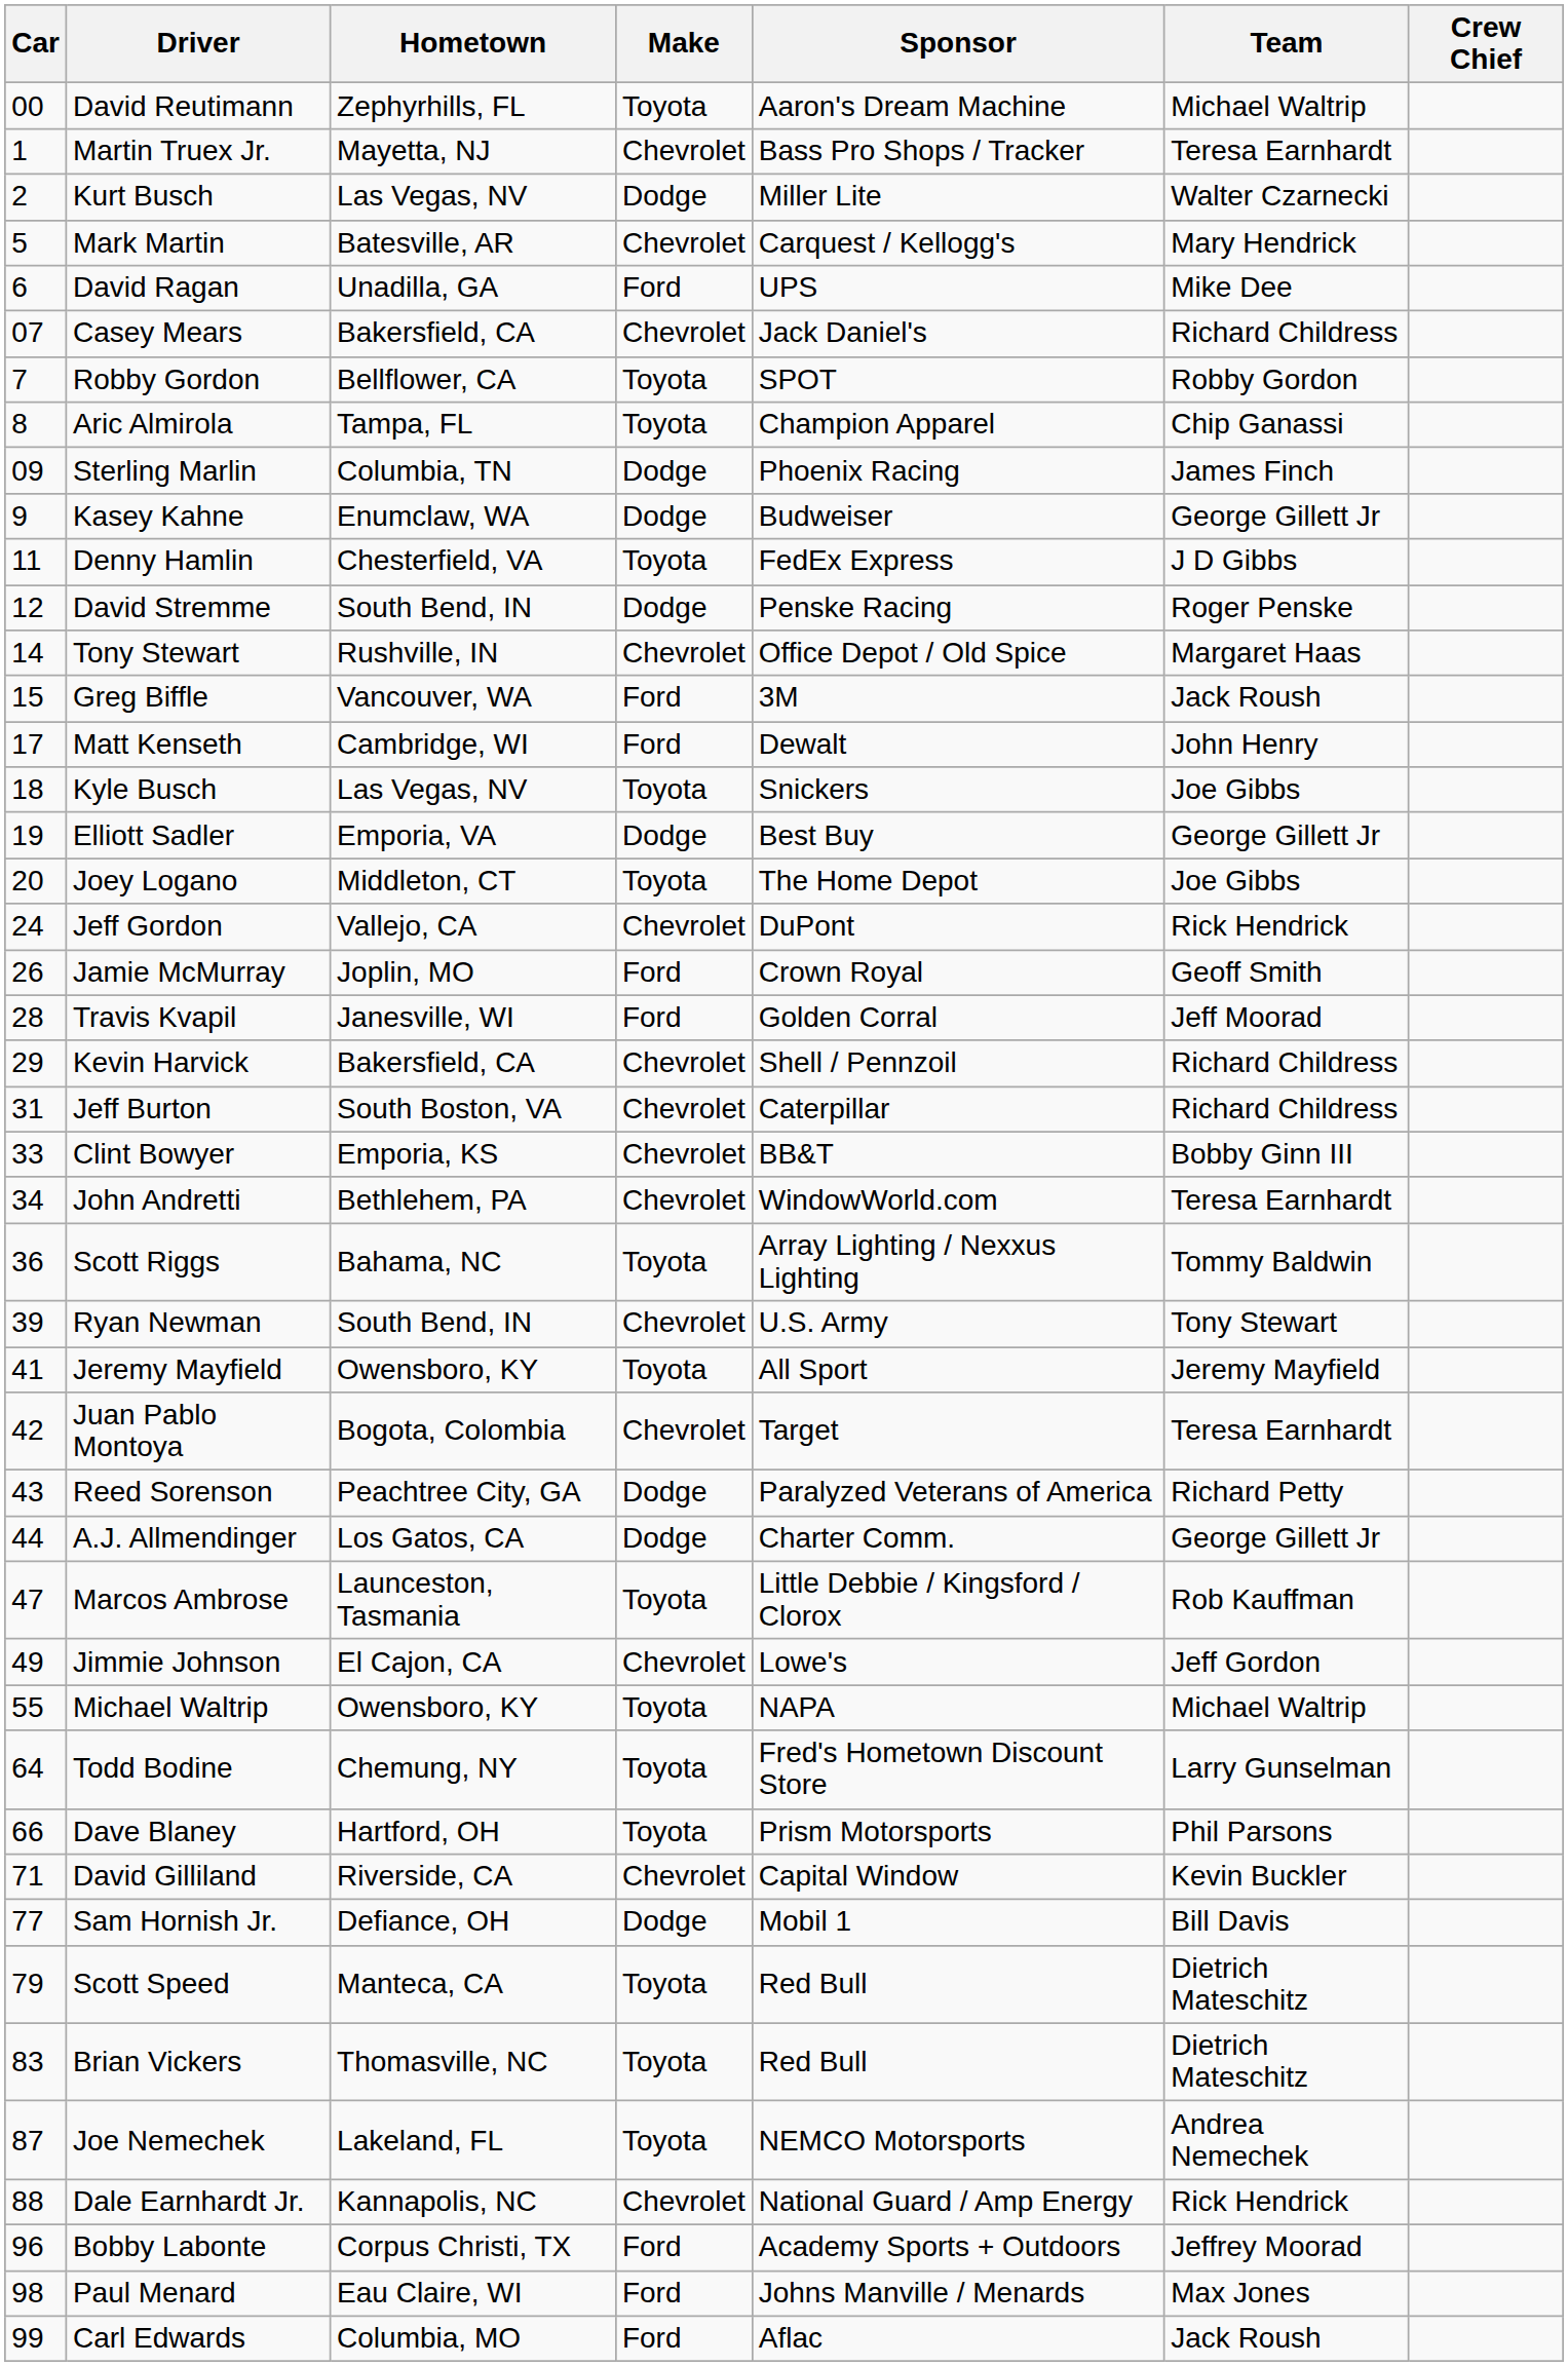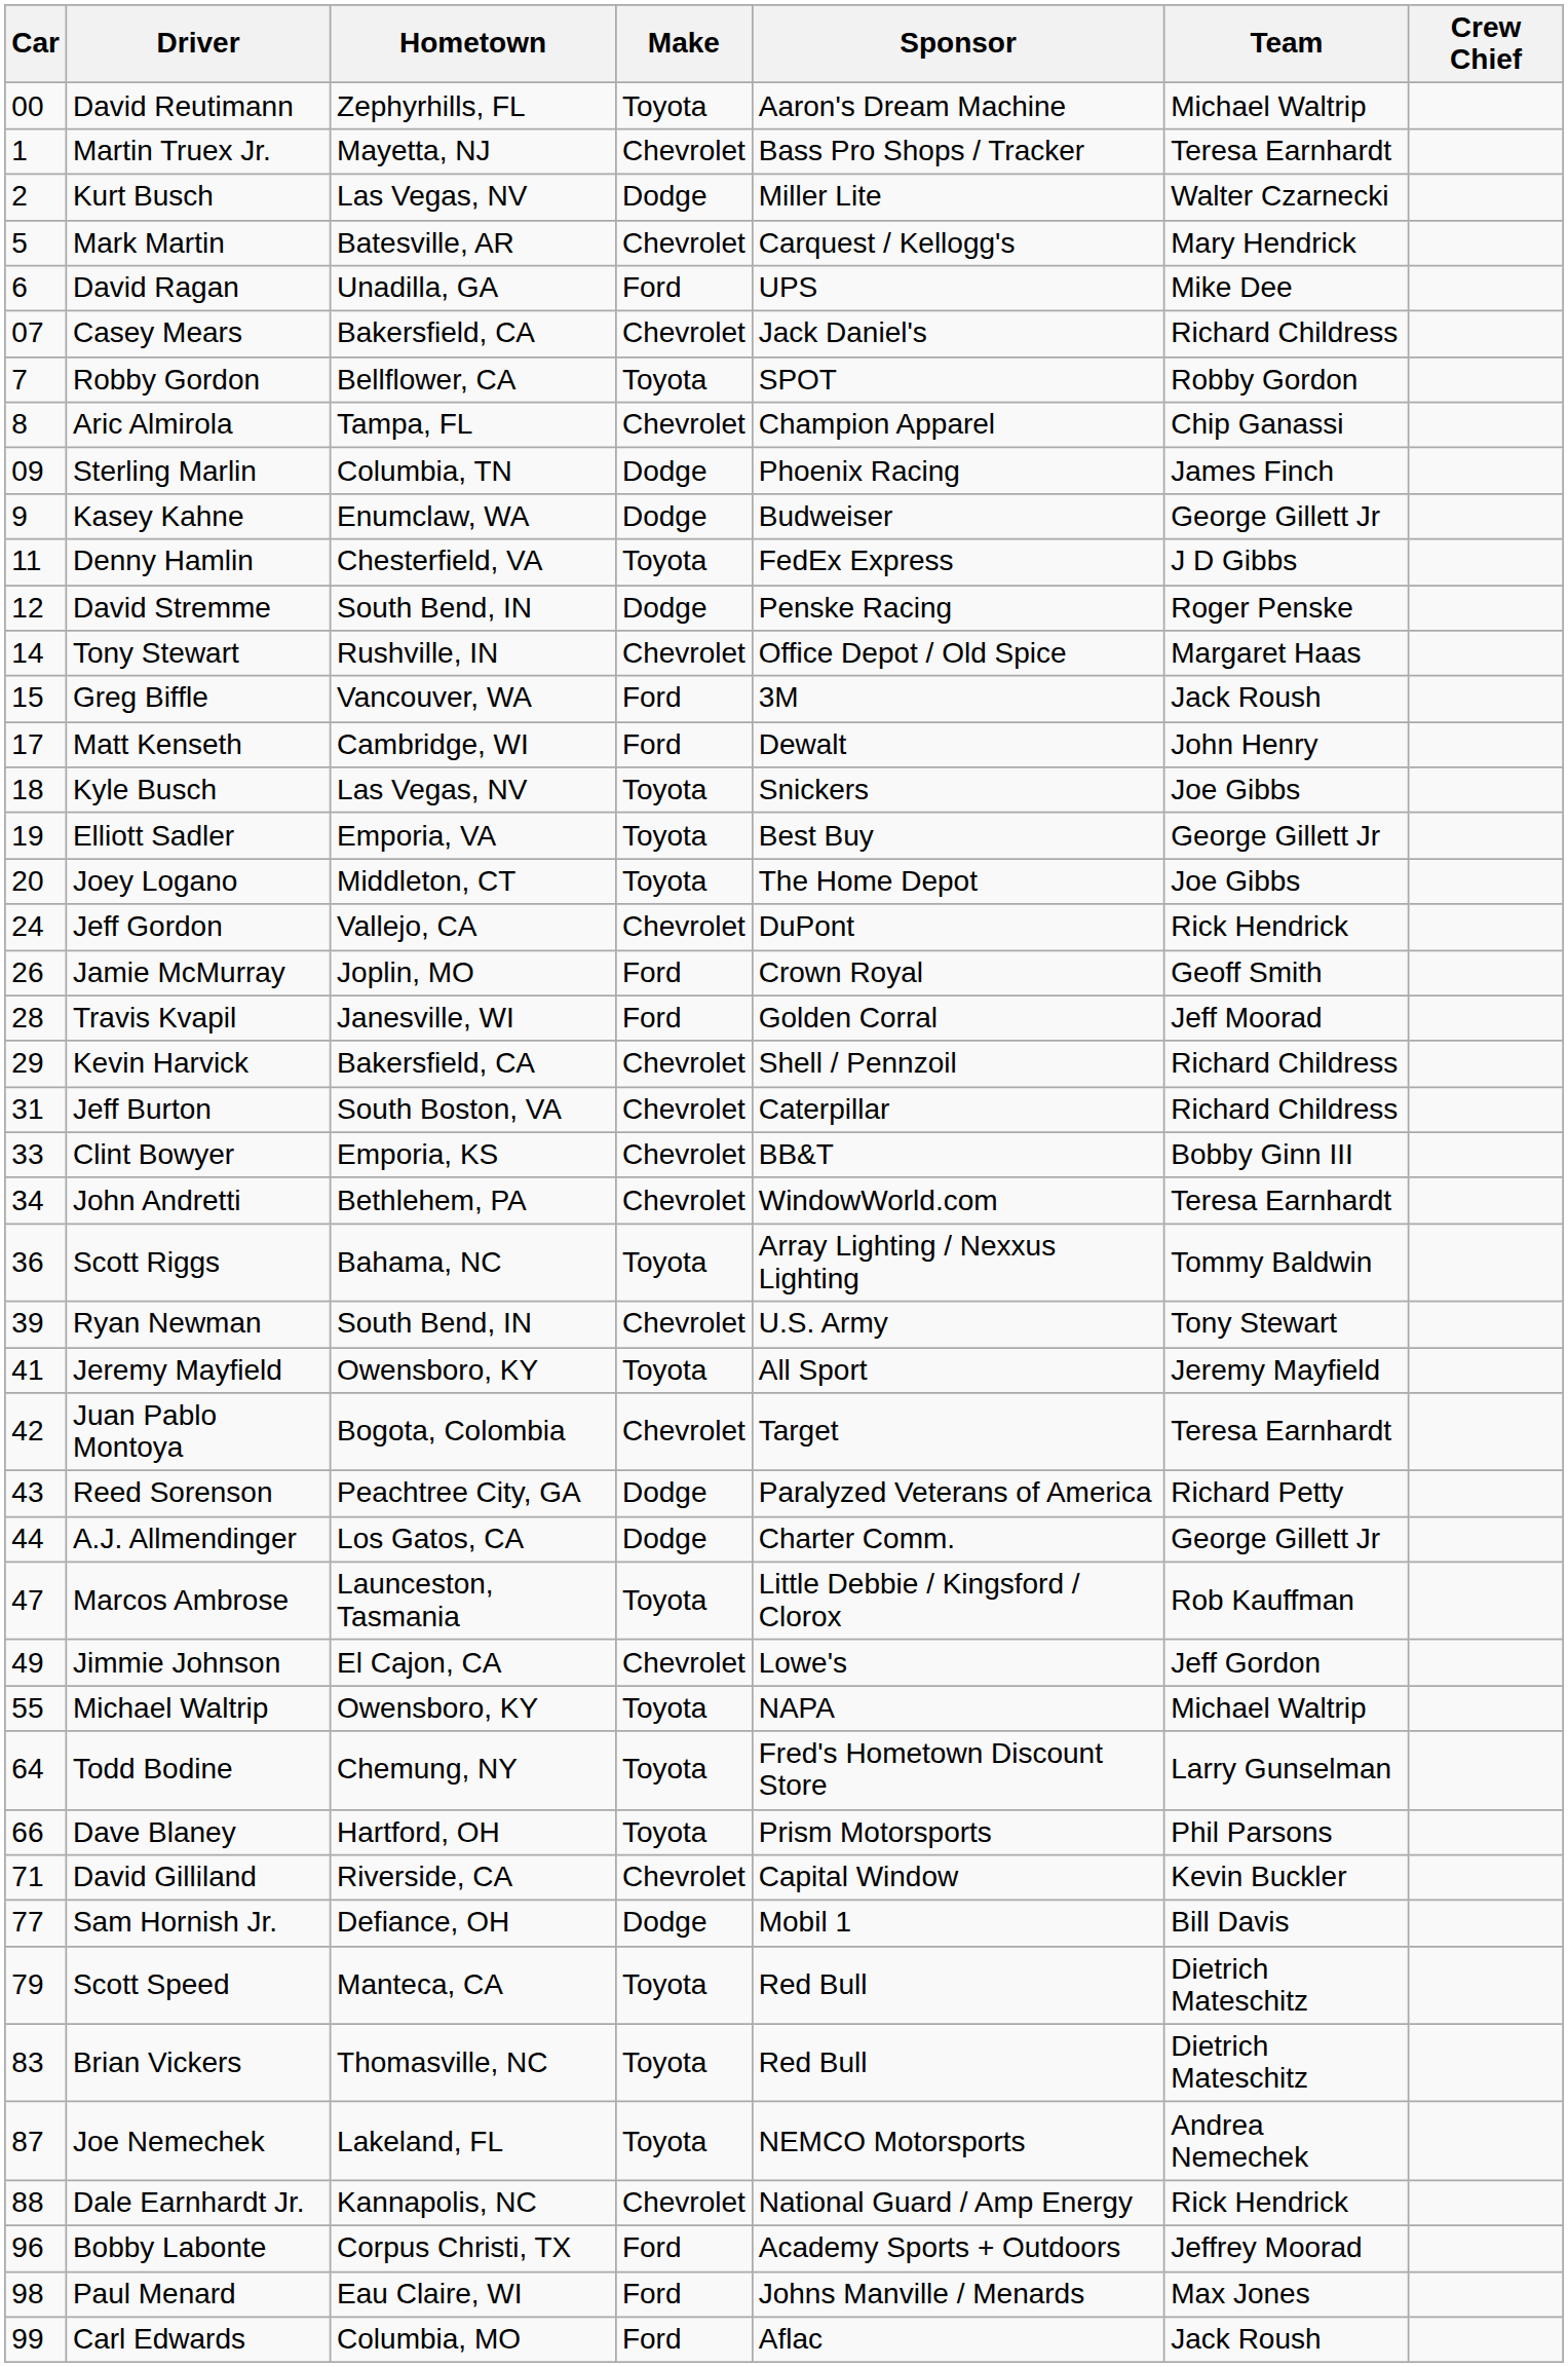 <table class="wikitable">
 <tr>
 <th colspan="1" rowspan="1">Car</th>
 <th colspan="1" rowspan="1"><abbr>Driver</abbr></th>
 <th colspan="1" rowspan="1"><abbr>Hometown</abbr></th>
 <th colspan="1" rowspan="1"><abbr>Make</abbr></th>
 <th colspan="1" rowspan="1"><abbr>Sponsor</abbr></th>
 <th colspan="1" rowspan="1"><abbr>Team</abbr></th>
 <th colspan="1" rowspan="1"><abbr>Crew Chief</abbr></th>
 </tr>
 <tr>
 <td>00</td>
 <td>David Reutimann</td>
 <td>Zephyrhills, FL</td>
 <td>Toyota</td>
 <td>Aaron's Dream Machine</td>
 <td>Michael Waltrip</td>
 <td></td>
 </tr>
 <tr>
 <td>1</td>
 <td>Martin Truex Jr.</td>
 <td>Mayetta, NJ</td>
 <td>Chevrolet</td>
 <td>Bass Pro Shops / Tracker</td>
 <td>Teresa Earnhardt</td>
 <td></td>
 </tr>
 <tr>
 <td>2</td>
 <td>Kurt Busch</td>
 <td>Las Vegas, NV</td>
 <td>Dodge</td>
 <td>Miller Lite</td>
 <td>Walter Czarnecki</td>
 <td></td>
 </tr>
 <tr>
 <td>5</td>
 <td>Mark Martin</td>
 <td>Batesville, AR</td>
 <td>Chevrolet</td>
 <td>Carquest / Kellogg's</td>
 <td>Mary Hendrick</td>
 <td></td>
 </tr>
 <tr>
 <td>6</td>
 <td>David Ragan</td>
 <td>Unadilla, GA</td>
 <td>Ford</td>
 <td>UPS</td>
 <td>Mike Dee</td>
 <td></td>
 </tr>
 <tr>
 <td>07</td>
 <td>Casey Mears</td>
 <td>Bakersfield, CA</td>
 <td>Chevrolet</td>
 <td>Jack Daniel's</td>
 <td>Richard Childress</td>
 <td></td>
 </tr>
 <tr>
 <td>7</td>
 <td>Robby Gordon</td>
 <td>Bellflower, CA</td>
 <td>Toyota</td>
 <td>SPOT</td>
 <td>Robby Gordon</td>
 <td></td>
 </tr>
 <tr>
 <td>8</td>
 <td>Aric Almirola</td>
 <td>Tampa, FL</td>
-<td>Toyota</td>
+<td>Chevrolet</td>
 <td>Champion Apparel</td>
 <td>Chip Ganassi</td>
 <td></td>
 </tr>
 <tr>
 <td>09</td>
 <td>Sterling Marlin</td>
 <td>Columbia, TN</td>
 <td>Dodge</td>
 <td>Phoenix Racing</td>
 <td>James Finch</td>
 <td></td>
 </tr>
 <tr>
 <td>9</td>
 <td>Kasey Kahne</td>
 <td>Enumclaw, WA</td>
 <td>Dodge</td>
 <td>Budweiser</td>
 <td>George Gillett Jr</td>
 <td></td>
 </tr>
 <tr>
 <td>11</td>
 <td>Denny Hamlin</td>
 <td>Chesterfield, VA</td>
 <td>Toyota</td>
 <td>FedEx Express</td>
 <td>J D Gibbs</td>
 <td></td>
 </tr>
 <tr>
 <td>12</td>
 <td>David Stremme</td>
 <td>South Bend, IN</td>
 <td>Dodge</td>
 <td>Penske Racing</td>
 <td>Roger Penske</td>
 <td></td>
 </tr>
 <tr>
 <td>14</td>
 <td>Tony Stewart</td>
 <td>Rushville, IN</td>
 <td>Chevrolet</td>
 <td>Office Depot / Old Spice</td>
 <td>Margaret Haas</td>
 <td></td>
 </tr>
 <tr>
 <td>15</td>
 <td>Greg Biffle</td>
 <td>Vancouver, WA</td>
 <td>Ford</td>
 <td>3M</td>
 <td>Jack Roush</td>
 <td></td>
 </tr>
 <tr>
 <td>17</td>
 <td>Matt Kenseth</td>
 <td>Cambridge, WI</td>
 <td>Ford</td>
 <td>Dewalt</td>
 <td>John Henry</td>
 <td></td>
 </tr>
 <tr>
 <td>18</td>
 <td>Kyle Busch</td>
 <td>Las Vegas, NV</td>
 <td>Toyota</td>
 <td>Snickers</td>
 <td>Joe Gibbs</td>
 <td></td>
 </tr>
 <tr>
 <td>19</td>
 <td>Elliott Sadler</td>
 <td>Emporia, VA</td>
-<td>Dodge</td>
+<td>Toyota</td>
 <td>Best Buy</td>
 <td>George Gillett Jr</td>
 <td></td>
 </tr>
 <tr>
 <td>20</td>
 <td>Joey Logano</td>
 <td>Middleton, CT</td>
 <td>Toyota</td>
 <td>The Home Depot</td>
 <td>Joe Gibbs</td>
 <td></td>
 </tr>
 <tr>
 <td>24</td>
 <td>Jeff Gordon</td>
 <td>Vallejo, CA</td>
 <td>Chevrolet</td>
 <td>DuPont</td>
 <td>Rick Hendrick</td>
 <td></td>
 </tr>
 <tr>
 <td>26</td>
 <td>Jamie McMurray</td>
 <td>Joplin, MO</td>
 <td>Ford</td>
 <td>Crown Royal</td>
 <td>Geoff Smith</td>
 <td></td>
 </tr>
 <tr>
 <td>28</td>
 <td>Travis Kvapil</td>
 <td>Janesville, WI</td>
 <td>Ford</td>
 <td>Golden Corral</td>
 <td>Jeff Moorad</td>
 <td></td>
 </tr>
 <tr>
 <td>29</td>
 <td>Kevin Harvick</td>
 <td>Bakersfield, CA</td>
 <td>Chevrolet</td>
 <td>Shell / Pennzoil</td>
 <td>Richard Childress</td>
 <td></td>
 </tr>
 <tr>
 <td>31</td>
 <td>Jeff Burton</td>
 <td>South Boston, VA</td>
 <td>Chevrolet</td>
 <td>Caterpillar</td>
 <td>Richard Childress</td>
 <td></td>
 </tr>
 <tr>
 <td>33</td>
 <td>Clint Bowyer</td>
 <td>Emporia, KS</td>
 <td>Chevrolet</td>
 <td>BB&T</td>
 <td>Bobby Ginn III</td>
 <td></td>
 </tr>
 <tr>
 <td>34</td>
 <td>John Andretti</td>
 <td>Bethlehem, PA</td>
 <td>Chevrolet</td>
 <td>WindowWorld.com</td>
 <td>Teresa Earnhardt</td>
 <td></td>
 </tr>
 <tr>
 <td>36</td>
 <td>Scott Riggs</td>
 <td>Bahama, NC</td>
 <td>Toyota</td>
 <td>Array Lighting / Nexxus Lighting</td>
 <td>Tommy Baldwin</td>
 <td></td>
 </tr>
 <tr>
 <td>39</td>
 <td>Ryan Newman</td>
 <td>South Bend, IN</td>
 <td>Chevrolet</td>
 <td>U.S. Army</td>
 <td>Tony Stewart</td>
 <td></td>
 </tr>
 <tr>
 <td>41</td>
 <td>Jeremy Mayfield</td>
 <td>Owensboro, KY</td>
 <td>Toyota</td>
 <td>All Sport</td>
 <td>Jeremy Mayfield</td>
 <td></td>
 </tr>
 <tr>
 <td>42</td>
 <td>Juan Pablo Montoya</td>
 <td>Bogota, Colombia</td>
 <td>Chevrolet</td>
 <td>Target</td>
 <td>Teresa Earnhardt</td>
 <td></td>
 </tr>
 <tr>
 <td>43</td>
 <td>Reed Sorenson</td>
 <td>Peachtree City, GA</td>
 <td>Dodge</td>
 <td>Paralyzed Veterans of America</td>
 <td>Richard Petty</td>
 <td></td>
 </tr>
 <tr>
 <td>44</td>
 <td>A.J. Allmendinger</td>
 <td>Los Gatos, CA</td>
 <td>Dodge</td>
 <td>Charter Comm.</td>
 <td>George Gillett Jr</td>
 <td></td>
 </tr>
 <tr>
 <td>47</td>
 <td>Marcos Ambrose</td>
 <td>Launceston, Tasmania</td>
 <td>Toyota</td>
 <td>Little Debbie / Kingsford / Clorox</td>
 <td>Rob Kauffman</td>
 <td></td>
 </tr>
 <tr>
 <td>49</td>
 <td>Jimmie Johnson</td>
 <td>El Cajon, CA</td>
 <td>Chevrolet</td>
 <td>Lowe's</td>
 <td>Jeff Gordon</td>
 <td></td>
 </tr>
 <tr>
 <td>55</td>
 <td>Michael Waltrip</td>
 <td>Owensboro, KY</td>
 <td>Toyota</td>
 <td>NAPA</td>
 <td>Michael Waltrip</td>
 <td></td>
 </tr>
 <tr>
 <td>64</td>
 <td>Todd Bodine</td>
 <td>Chemung, NY</td>
 <td>Toyota</td>
 <td>Fred's Hometown Discount Store</td>
 <td>Larry Gunselman</td>
 <td></td>
 </tr>
 <tr>
 <td>66</td>
 <td>Dave Blaney</td>
 <td>Hartford, OH</td>
 <td>Toyota</td>
 <td>Prism Motorsports</td>
 <td>Phil Parsons</td>
 <td></td>
 </tr>
 <tr>
 <td>71</td>
 <td>David Gilliland</td>
 <td>Riverside, CA</td>
 <td>Chevrolet</td>
 <td>Capital Window</td>
 <td>Kevin Buckler</td>
 <td></td>
 </tr>
 <tr>
 <td>77</td>
 <td>Sam Hornish Jr.</td>
 <td>Defiance, OH</td>
 <td>Dodge</td>
 <td>Mobil 1</td>
 <td>Bill Davis</td>
 <td></td>
 </tr>
 <tr>
 <td>79</td>
 <td>Scott Speed</td>
 <td>Manteca, CA</td>
 <td>Toyota</td>
 <td>Red Bull</td>
 <td>Dietrich Mateschitz</td>
 <td></td>
 </tr>
 <tr>
 <td>83</td>
 <td>Brian Vickers</td>
 <td>Thomasville, NC</td>
 <td>Toyota</td>
 <td>Red Bull</td>
 <td>Dietrich Mateschitz</td>
 <td></td>
 </tr>
 <tr>
 <td>87</td>
 <td>Joe Nemechek</td>
 <td>Lakeland, FL</td>
 <td>Toyota</td>
 <td>NEMCO Motorsports</td>
 <td>Andrea Nemechek</td>
 <td></td>
 </tr>
 <tr>
 <td>88</td>
 <td>Dale Earnhardt Jr.</td>
 <td>Kannapolis, NC</td>
 <td>Chevrolet</td>
 <td>National Guard / Amp Energy</td>
 <td>Rick Hendrick</td>
 <td></td>
 </tr>
 <tr>
 <td>96</td>
 <td>Bobby Labonte</td>
 <td>Corpus Christi, TX</td>
 <td>Ford</td>
 <td>Academy Sports + Outdoors</td>
 <td>Jeffrey Moorad</td>
 <td></td>
 </tr>
 <tr>
 <td>98</td>
 <td>Paul Menard</td>
 <td>Eau Claire, WI</td>
 <td>Ford</td>
 <td>Johns Manville / Menards</td>
 <td>Max Jones</td>
 <td></td>
 </tr>
 <tr>
 <td>99</td>
 <td>Carl Edwards</td>
 <td>Columbia, MO</td>
 <td>Ford</td>
 <td>Aflac</td>
 <td>Jack Roush</td>
 <td></td>
 </tr>
 </table>
